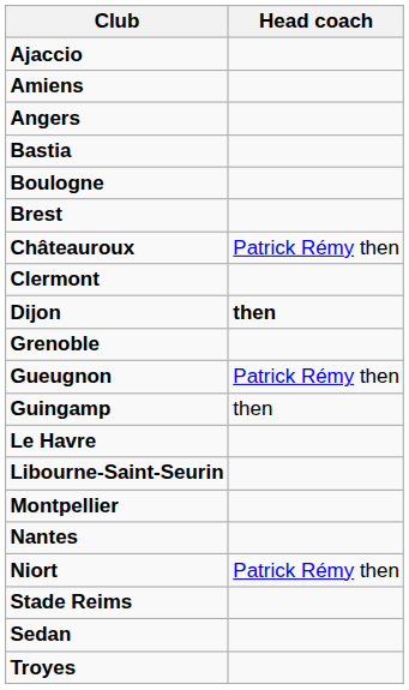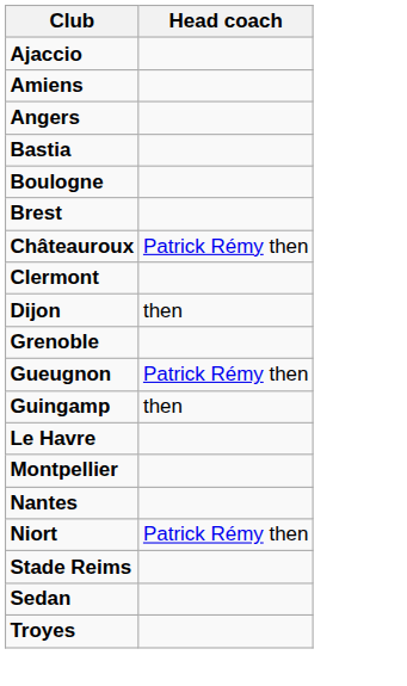 <table class="wikitable sortable">
 <tr>
 <th>Club</th>
 <th>Head coach</th>
 </tr>
 <tr>
 <td style="text-align: left; font-weight: bold;">Ajaccio</td>
 <td style="text-align: left;"> </td>
 </tr>
 <tr>
 <td style="text-align: left; font-weight: bold;">Amiens</td>
 <td style="text-align: left;"> </td>
 </tr>
 <tr>
 <td style="text-align: left; font-weight: bold;">Angers</td>
 <td style="text-align: left;"> </td>
 </tr>
 <tr>
 <td style="text-align: left; font-weight: bold;">Bastia</td>
 <td style="text-align: left;"> </td>
 </tr>
 <tr>
 <td style="text-align: left; font-weight: bold;">Boulogne</td>
 <td style="text-align: left;"> </td>
 </tr>
 <tr>
 <td style="text-align: left; font-weight: bold;">Brest</td>
 <td style="text-align: left;"> </td>
 </tr>
 <tr>
 <td style="text-align: left; font-weight: bold;">Châteauroux</td>
 <td style="text-align: left;"> <a href='#'>Patrick Rémy</a> then </td>
 </tr>
 <tr>
 <td style="text-align: left; font-weight: bold;">Clermont</td>
 <td style="text-align: left;"> </td>
 </tr>
 <tr>
 <td style="text-align: left; font-weight: bold;">Dijon</td>
-<td style="text-align: left;"><strong>  then  </strong></td>
+<td style="text-align: left;">  then  </td>
 </tr>
 <tr>
 <td style="text-align: left; font-weight: bold;">Grenoble</td>
 <td style="text-align: left;"> </td>
 </tr>
 <tr>
 <td style="text-align: left; font-weight: bold;">Gueugnon</td>
 <td style="text-align: left;"> <a href='#'>Patrick Rémy</a> then </td>
 </tr>
 <tr>
 <td style="text-align: left; font-weight: bold;">Guingamp</td>
 <td style="text-align: left;">  then </td>
 </tr>
 <tr>
 <td style="text-align: left; font-weight: bold;">Le Havre</td>
-<td style="text-align: left;"> </td>
-</tr>
-<tr>
-<td style="text-align: left; font-weight: bold;">Libourne-Saint-Seurin</td>
 <td style="text-align: left;"> </td>
 </tr>
 <tr>
 <td style="text-align: left; font-weight: bold;">Montpellier</td>
 <td style="text-align: left;"> </td>
 </tr>
 <tr>
 <td style="text-align: left; font-weight: bold;">Nantes</td>
 <td style="text-align: left;"> </td>
 </tr>
 <tr>
 <td style="text-align: left; font-weight: bold;">Niort</td>
 <td style="text-align: left;"> <a href='#'>Patrick Rémy</a> then </td>
 </tr>
 <tr>
 <td style="text-align: left; font-weight: bold;">Stade Reims</td>
 <td style="text-align: left;"> </td>
 </tr>
 <tr>
 <td style="text-align: left; font-weight: bold;">Sedan</td>
 <td style="text-align: left;"> </td>
 </tr>
 <tr>
 <td style="text-align: left; font-weight: bold;">Troyes</td>
 <td style="text-align: left;"> </td>
 </tr>
 </table>
